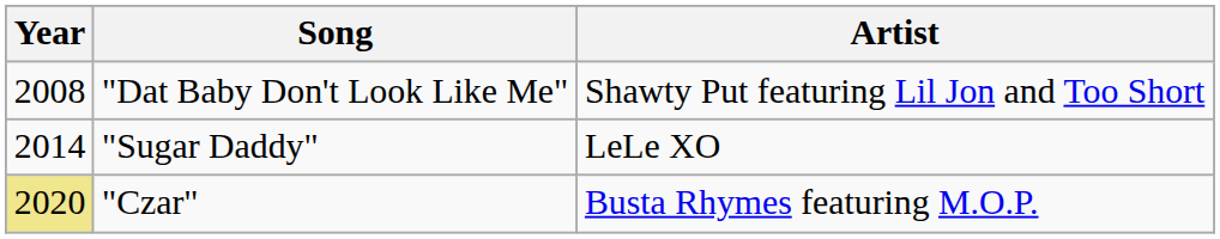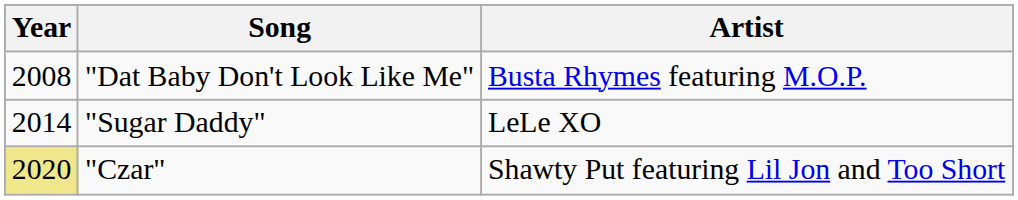 <table class="wikitable sortable">
 <tr>
 <th>Year</th>
 <th>Song</th>
 <th>Artist</th>
 </tr>
 <tr>
 <td>2008</td>
 <td>"Dat Baby Don't Look Like Me"</td>
-<td>Shawty Put featuring <a href='#'>Lil Jon</a> and <a href='#'>Too Short</a></td>
+<td><a href='#'>Busta Rhymes</a> featuring <a href='#'>M.O.P.</a></td>
 </tr>
 <tr>
 <td>2014</td>
 <td>"Sugar Daddy"</td>
 <td>LeLe XO</td>
 </tr>
 <tr>
 <td style="background: khaki;">2020</td>
 <td>"Czar"</td>
-<td><a href='#'>Busta Rhymes</a> featuring <a href='#'>M.O.P.</a></td>
+<td>Shawty Put featuring <a href='#'>Lil Jon</a> and <a href='#'>Too Short</a></td>
 </tr>
 </table>
